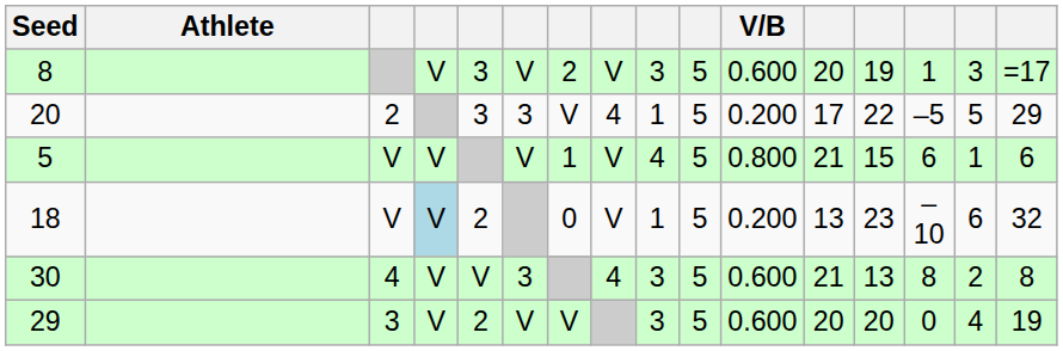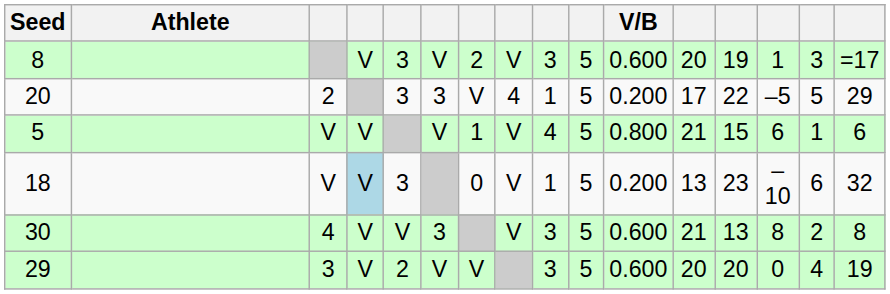 <table class="wikitable" style="text-align:center">
 <tr>
 <th width="25">Seed</th>
 <th width="250">Athlete</th>
 <th width="25"></th>
 <th width="25"></th>
 <th width="25"></th>
 <th width="25"></th>
 <th width="25"></th>
 <th width="25"></th>
 <th width="25"></th>
 <th width="25"></th>
 <th width="40">V/B</th>
 <th width="25"></th>
 <th width="25"></th>
 <th width="25"></th>
 <th width="25"></th>
 <th width="25"></th>
 </tr>
 <tr bgcolor=ccffcc>
 <td>8</td>
 <td align=left></td>
 <td bgcolor="#cccccc"></td>
 <td>V</td>
 <td>3</td>
 <td>V</td>
 <td>2</td>
 <td>V</td>
 <td>3</td>
 <td>5</td>
 <td>0.600</td>
 <td>20</td>
 <td>19</td>
 <td>1</td>
 <td>3</td>
 <td>=17</td>
 </tr>
 <tr>
 <td>20</td>
 <td align=left></td>
 <td>2</td>
 <td bgcolor="#cccccc"></td>
 <td>3</td>
 <td>3</td>
 <td>V</td>
 <td>4</td>
 <td>1</td>
 <td>5</td>
 <td>0.200</td>
 <td>17</td>
 <td>22</td>
 <td>–5</td>
 <td>5</td>
 <td>29</td>
 </tr>
 <tr bgcolor=ccffcc>
 <td>5</td>
 <td align=left></td>
 <td>V</td>
 <td>V</td>
 <td bgcolor="#cccccc"></td>
 <td>V</td>
 <td>1</td>
 <td>V</td>
 <td>4</td>
 <td>5</td>
 <td>0.800</td>
 <td>21</td>
 <td>15</td>
 <td>6</td>
 <td>1</td>
 <td>6</td>
 </tr>
 <tr>
 <td>18</td>
 <td align=left></td>
 <td>V</td>
 <td style="background: lightblue;">V</td>
-<td>2</td>
+<td>3</td>
 <td bgcolor="#cccccc"></td>
 <td>0</td>
 <td>V</td>
 <td>1</td>
 <td>5</td>
 <td>0.200</td>
 <td>13</td>
 <td>23</td>
 <td>–10</td>
 <td>6</td>
 <td>32</td>
 </tr>
 <tr bgcolor=ccffcc>
 <td>30</td>
 <td align=left></td>
 <td>4</td>
 <td>V</td>
 <td>V</td>
 <td>3</td>
 <td bgcolor="#cccccc"></td>
-<td>4</td>
+<td>V</td>
 <td>3</td>
 <td>5</td>
 <td>0.600</td>
 <td>21</td>
 <td>13</td>
 <td>8</td>
 <td>2</td>
 <td>8</td>
 </tr>
 <tr bgcolor=ccffcc>
 <td>29</td>
 <td align=left></td>
 <td>3</td>
 <td>V</td>
 <td>2</td>
 <td>V</td>
 <td>V</td>
 <td bgcolor="#cccccc"></td>
 <td>3</td>
 <td>5</td>
 <td>0.600</td>
 <td>20</td>
 <td>20</td>
 <td>0</td>
 <td>4</td>
 <td>19</td>
 </tr>
 </table>
